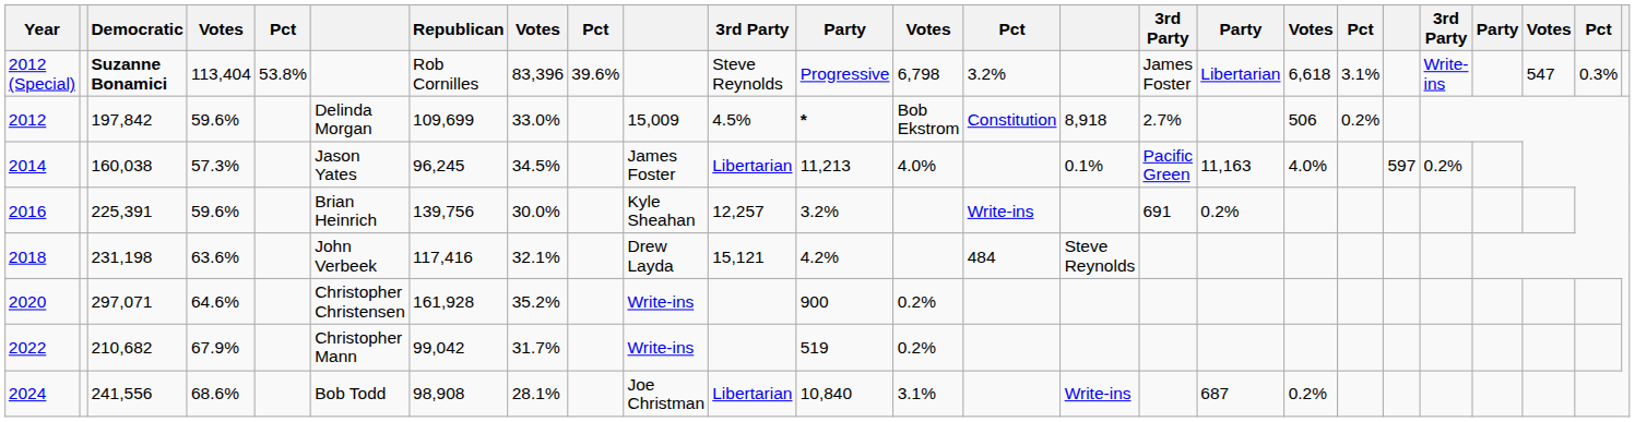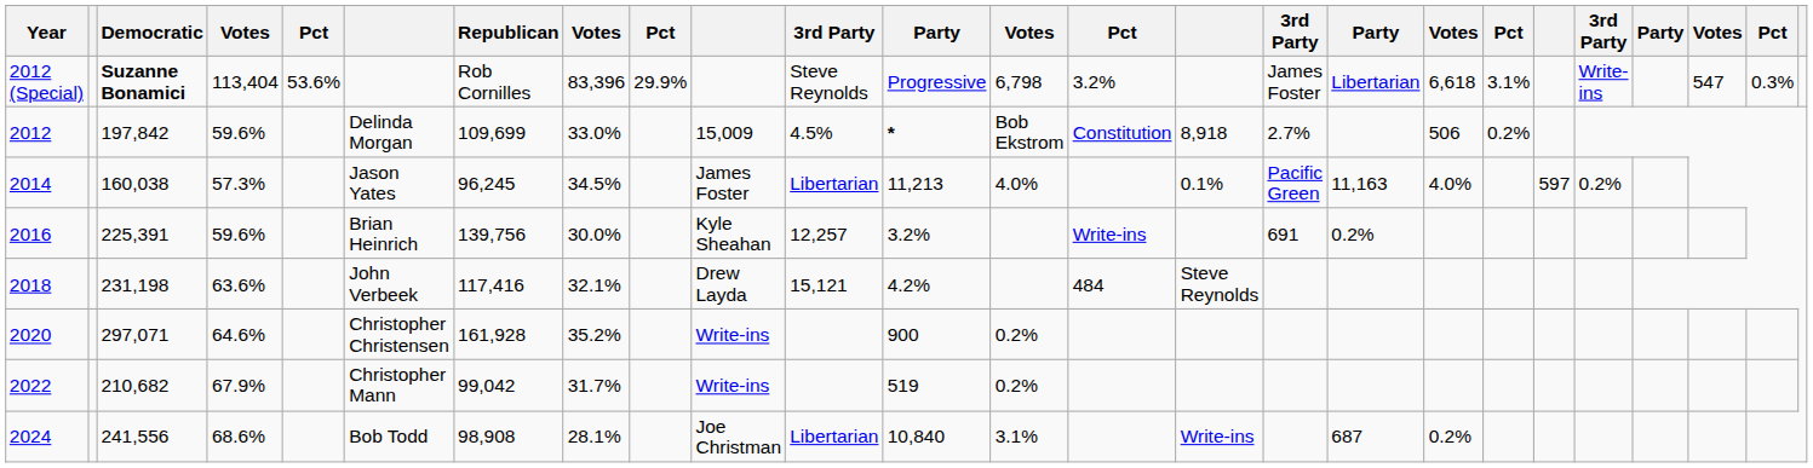 <table class="wikitable" style="margin:0.5em ; font-size:95%">
 <tr>
 <th>Year</th>
 <th></th>
 <th>Democratic</th>
 <th>Votes</th>
 <th>Pct</th>
 <th></th>
 <th>Republican</th>
 <th>Votes</th>
 <th>Pct</th>
 <th></th>
 <th>3rd Party</th>
 <th>Party</th>
 <th>Votes</th>
 <th>Pct</th>
 <th></th>
 <th>3rd Party</th>
 <th>Party</th>
 <th>Votes</th>
 <th>Pct</th>
 <th></th>
 <th>3rd Party</th>
 <th>Party</th>
 <th>Votes</th>
 <th>Pct</th>
 <th></th>
 </tr>
 <tr>
 <td><a href='#'>2012 (Special)</a></td>
 <td></td>
 <td><strong>Suzanne Bonamici</strong></td>
 <td>113,404</td>
-<td>53.8%</td>
+<td>53.6%</td>
 <td></td>
 <td>Rob Cornilles</td>
 <td>83,396</td>
-<td>39.6%</td>
+<td>29.9%</td>
 <td></td>
 <td>Steve Reynolds</td>
 <td><a href='#'>Progressive</a></td>
 <td>6,798</td>
 <td>3.2%</td>
 <td></td>
 <td>James Foster</td>
 <td><a href='#'>Libertarian</a></td>
 <td>6,618</td>
 <td>3.1%</td>
 <td></td>
 <td><a href='#'>Write-ins</a></td>
 <td></td>
 <td>547</td>
 <td>0.3%</td>
 <td></td>
 </tr>
 <tr>
 <td><a href='#'>2012</a></td>
 <td></td>
 <td>197,842</td>
 <td>59.6%</td>
 <td></td>
 <td>Delinda Morgan</td>
 <td>109,699</td>
 <td>33.0%</td>
 <td></td>
 <td>15,009</td>
 <td>4.5%</td>
 <td><strong>*</strong></td>
 <td>Bob Ekstrom</td>
 <td><a href='#'>Constitution</a></td>
 <td>8,918</td>
 <td>2.7%</td>
 <td></td>
 <td>506</td>
 <td>0.2%</td>
 <td></td>
 </tr>
 <tr>
 <td><a href='#'>2014</a></td>
 <td></td>
 <td>160,038</td>
 <td>57.3%</td>
 <td></td>
 <td>Jason Yates</td>
 <td>96,245</td>
 <td>34.5%</td>
 <td></td>
 <td>James Foster</td>
 <td><a href='#'>Libertarian</a></td>
 <td>11,213</td>
 <td>4.0%</td>
 <td></td>
 <td>0.1%</td>
 <td><a href='#'>Pacific Green</a></td>
 <td>11,163</td>
 <td>4.0%</td>
 <td></td>
 <td>597</td>
 <td>0.2%</td>
 <td></td>
 </tr>
 <tr>
 <td><a href='#'>2016</a></td>
 <td></td>
 <td>225,391</td>
 <td>59.6%</td>
 <td></td>
 <td>Brian Heinrich</td>
 <td>139,756</td>
 <td>30.0%</td>
 <td></td>
 <td>Kyle Sheahan</td>
 <td>12,257</td>
 <td>3.2%</td>
 <td></td>
 <td><a href='#'>Write-ins</a></td>
 <td></td>
 <td>691</td>
 <td>0.2%</td>
 <td></td>
 <td></td>
 <td></td>
 <td></td>
 <td></td>
 <td></td>
 </tr>
 <tr>
 <td><a href='#'>2018</a></td>
 <td></td>
 <td>231,198</td>
 <td>63.6%</td>
 <td></td>
 <td>John Verbeek</td>
 <td>117,416</td>
 <td>32.1%</td>
 <td></td>
 <td>Drew Layda</td>
 <td>15,121</td>
 <td>4.2%</td>
 <td></td>
 <td>484</td>
 <td>Steve Reynolds</td>
 <td></td>
 <td></td>
 <td></td>
 <td></td>
 <td></td>
 <td></td>
 </tr>
 <tr>
 <td><a href='#'>2020</a></td>
 <td></td>
 <td>297,071</td>
 <td>64.6%</td>
 <td></td>
 <td>Christopher Christensen</td>
 <td>161,928</td>
 <td>35.2%</td>
 <td></td>
 <td><a href='#'>Write-ins</a></td>
 <td></td>
 <td>900</td>
 <td>0.2%</td>
 <td></td>
 <td></td>
 <td></td>
 <td></td>
 <td></td>
 <td></td>
 <td></td>
 <td></td>
 <td></td>
 <td></td>
 <td></td>
 </tr>
 <tr>
 <td><a href='#'>2022</a></td>
 <td></td>
 <td>210,682</td>
 <td>67.9%</td>
 <td></td>
 <td>Christopher Mann</td>
 <td>99,042</td>
 <td>31.7%</td>
 <td></td>
 <td><a href='#'>Write-ins</a></td>
 <td></td>
 <td>519</td>
 <td>0.2%</td>
 <td></td>
 <td></td>
 <td></td>
 <td></td>
 <td></td>
 <td></td>
 <td></td>
 <td></td>
 <td></td>
 <td></td>
 <td></td>
 </tr>
 <tr>
 <td><a href='#'>2024</a></td>
 <td></td>
 <td>241,556</td>
 <td>68.6%</td>
 <td></td>
 <td>Bob Todd</td>
 <td>98,908</td>
 <td>28.1%</td>
 <td></td>
 <td>Joe Christman</td>
 <td><a href='#'>Libertarian</a></td>
 <td>10,840</td>
 <td>3.1%</td>
 <td></td>
 <td><a href='#'>Write-ins</a></td>
 <td></td>
 <td>687</td>
 <td>0.2%</td>
 <td></td>
 <td></td>
 <td></td>
 <td></td>
 <td></td>
 </tr>
 </table>
